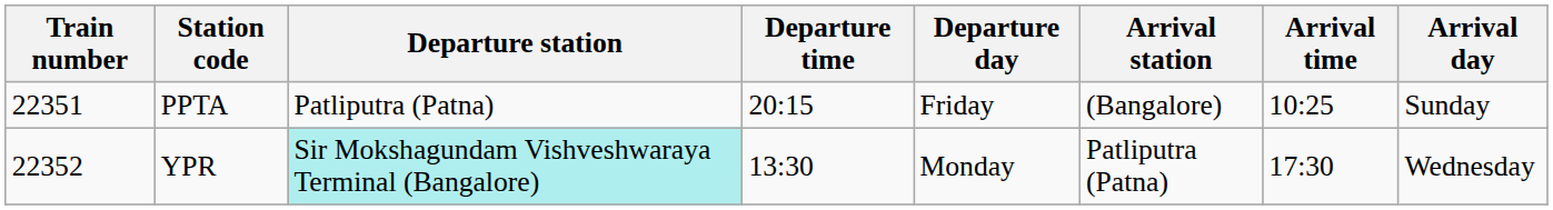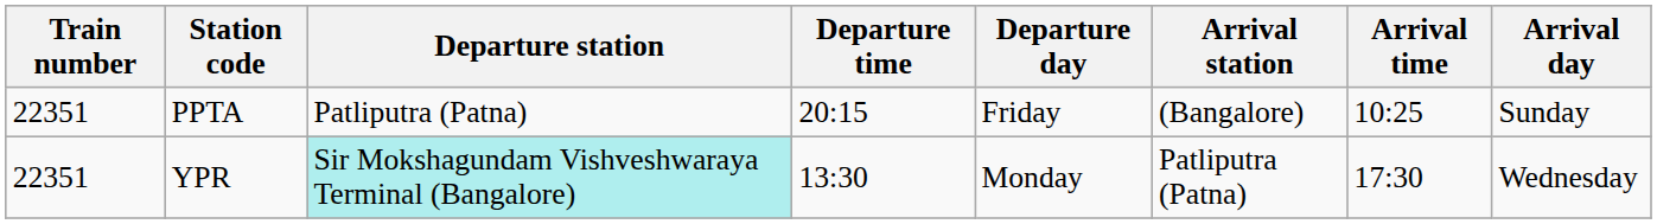 <table class="wikitable">
 <tr>
 <th>Train number</th>
 <th>Station code</th>
 <th>Departure station</th>
 <th>Departure time</th>
 <th>Departure day</th>
 <th>Arrival station</th>
 <th>Arrival time</th>
 <th>Arrival day</th>
 </tr>
 <tr>
 <td>22351</td>
 <td>PPTA</td>
 <td>Patliputra (Patna)</td>
 <td>20:15</td>
 <td>Friday</td>
 <td>(Bangalore)</td>
 <td>10:25</td>
 <td>Sunday</td>
 </tr>
 <tr>
-<td>22352</td>
+<td>22351</td>
 <td>YPR</td>
 <td style="background: paleturquoise;">Sir Mokshagundam Vishveshwaraya Terminal (Bangalore)</td>
 <td>13:30</td>
 <td>Monday</td>
 <td>Patliputra (Patna)</td>
 <td>17:30</td>
 <td>Wednesday</td>
 </tr>
 </table>
